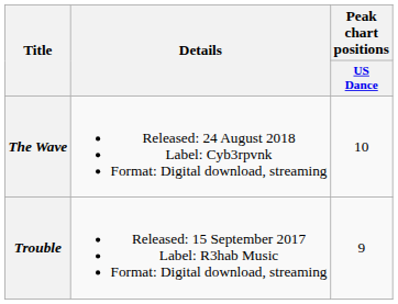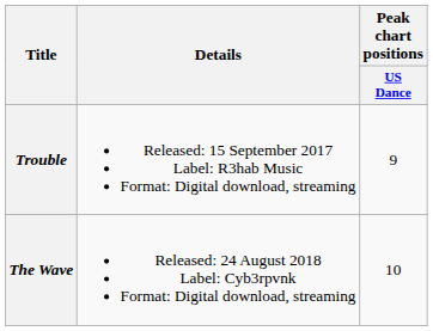 <table class="wikitable plainrowheaders" style="text-align:center;">
 <tr>
 <th scope="col" rowspan="2">Title</th>
 <th scope="col" rowspan="2">Details</th>
 <th scope="col" colspan="1">Peak chart positions</th>
 </tr>
 <tr>
 <th scope="col" style="width:3em;font-size:85%;"><a href='#'>US<br>Dance</a><br></th>
 </tr>
 <tr>
+<th scope="row"><em>Trouble</em></th>
+<td><br><ul><li>Released: 15 September 2017</li><li>Label: R3hab Music</li><li>Format: Digital download, streaming</li></ul></td>
+<td>9</td>
+</tr>
+<tr>
 <th scope="row"><em>The Wave</em></th>
 <td><br><ul><li>Released: 24 August 2018</li><li>Label: Cyb3rpvnk</li><li>Format: Digital download, streaming</li></ul></td>
 <td>10</td>
 </tr>
-<tr>
-<th scope="row"><em>Trouble</em></th>
-<td><br><ul><li>Released: 15 September 2017</li><li>Label: R3hab Music</li><li>Format: Digital download, streaming</li></ul></td>
-<td>9</td>
-</tr>
 </table>
